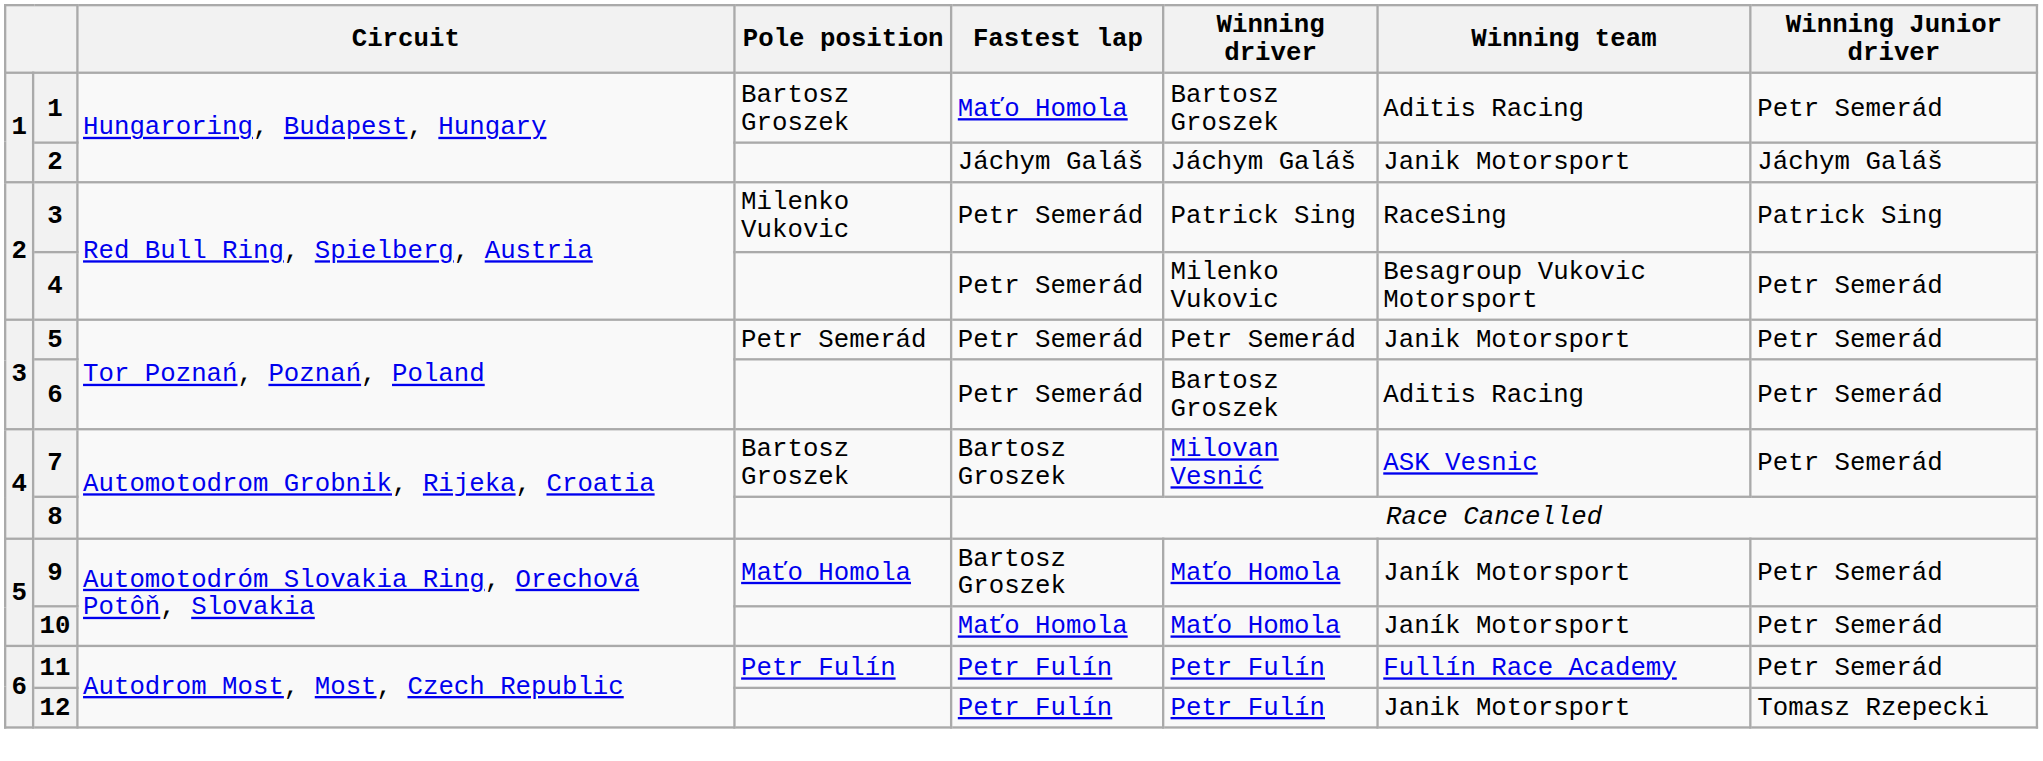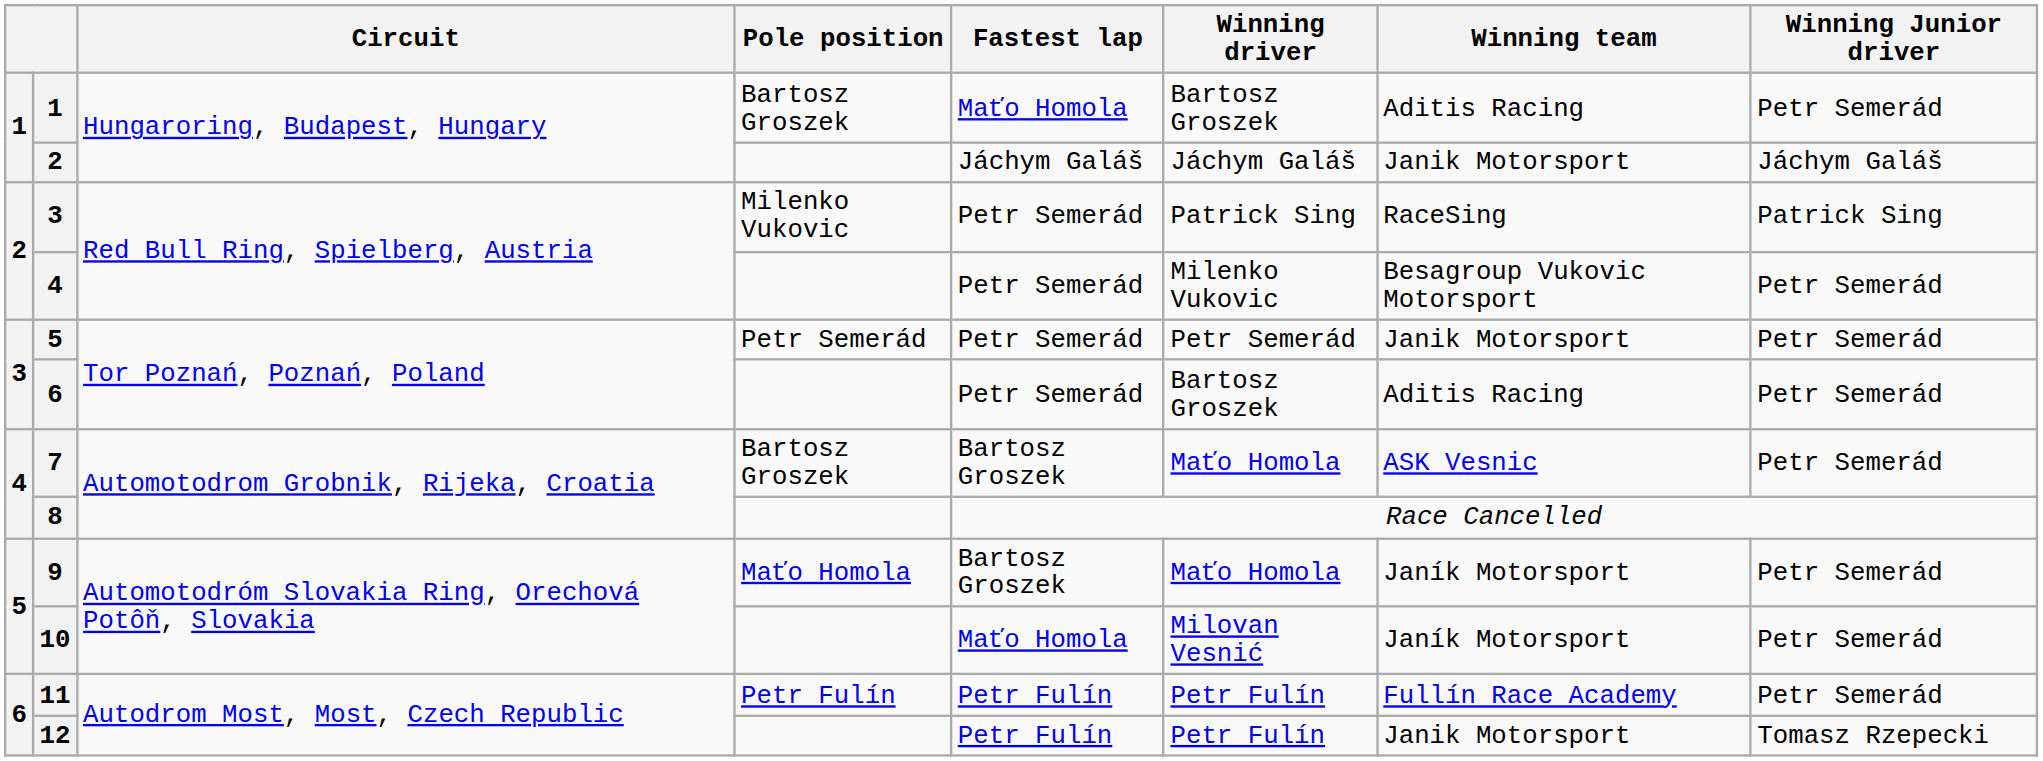 <table class="wikitable" style="font-size: 85%;">
 <tr>
 <th colspan="2"></th>
 <th>Circuit</th>
 <th>Pole position</th>
 <th>Fastest lap</th>
 <th>Winning driver</th>
 <th>Winning team</th>
 <th>Winning Junior driver</th>
 </tr>
 <tr>
 <th rowspan=2>1</th>
 <th>1</th>
 <td rowspan=2> <a href='#'>Hungaroring</a>, <a href='#'>Budapest</a>, <a href='#'>Hungary</a></td>
 <td> Bartosz Groszek</td>
 <td> <a href='#'>Maťo Homola</a></td>
 <td> Bartosz Groszek</td>
 <td> Aditis Racing</td>
 <td> Petr Semerád</td>
 </tr>
 <tr>
 <th>2</th>
 <td></td>
 <td> Jáchym Galáš</td>
 <td> Jáchym Galáš</td>
 <td> Janik Motorsport</td>
 <td> Jáchym Galáš</td>
 </tr>
 <tr>
 <th rowspan=2>2</th>
 <th>3</th>
 <td rowspan=2> <a href='#'>Red Bull Ring</a>, <a href='#'>Spielberg</a>, <a href='#'>Austria</a></td>
 <td> Milenko Vukovic</td>
 <td> Petr Semerád</td>
 <td> Patrick Sing</td>
 <td> RaceSing</td>
 <td> Patrick Sing</td>
 </tr>
 <tr>
 <th>4</th>
 <td></td>
 <td> Petr Semerád</td>
 <td> Milenko Vukovic</td>
 <td> Besagroup Vukovic Motorsport</td>
 <td> Petr Semerád</td>
 </tr>
 <tr>
 <th rowspan=2>3</th>
 <th>5</th>
 <td rowspan=2> <a href='#'>Tor Poznań</a>, <a href='#'>Poznań</a>, <a href='#'>Poland</a></td>
 <td> Petr Semerád</td>
 <td> Petr Semerád</td>
 <td> Petr Semerád</td>
 <td> Janik Motorsport</td>
 <td> Petr Semerád</td>
 </tr>
 <tr>
 <th>6</th>
 <td></td>
 <td> Petr Semerád</td>
 <td> Bartosz Groszek</td>
 <td> Aditis Racing</td>
 <td> Petr Semerád</td>
 </tr>
 <tr>
 <th rowspan=2>4</th>
 <th>7</th>
 <td rowspan=2> <a href='#'>Automotodrom Grobnik</a>, <a href='#'>Rijeka</a>, <a href='#'>Croatia</a></td>
 <td> Bartosz Groszek</td>
 <td> Bartosz Groszek</td>
-<td> <a href='#'>Milovan Vesnić</a></td>
+<td> <a href='#'>Maťo Homola</a></td>
 <td> <a href='#'>ASK Vesnic</a></td>
 <td> Petr Semerád</td>
 </tr>
 <tr>
 <th>8</th>
 <td></td>
 <td colspan=4 align=center><em>Race Cancelled</em></td>
 </tr>
 <tr>
 <th rowspan=2>5</th>
 <th>9</th>
 <td rowspan=2> <a href='#'>Automotodróm Slovakia Ring</a>, <a href='#'>Orechová Potôň</a>, <a href='#'>Slovakia</a></td>
 <td> <a href='#'>Maťo Homola</a></td>
 <td> Bartosz Groszek</td>
 <td> <a href='#'>Maťo Homola</a></td>
 <td> Janík Motorsport</td>
 <td> Petr Semerád</td>
 </tr>
 <tr>
 <th>10</th>
 <td></td>
 <td> <a href='#'>Maťo Homola</a></td>
-<td> <a href='#'>Maťo Homola</a></td>
+<td> <a href='#'>Milovan Vesnić</a></td>
 <td> Janík Motorsport</td>
 <td> Petr Semerád</td>
 </tr>
 <tr>
 <th rowspan=2>6</th>
 <th>11</th>
 <td rowspan=2> <a href='#'>Autodrom Most</a>, <a href='#'>Most</a>, <a href='#'>Czech Republic</a></td>
 <td> <a href='#'>Petr Fulín</a></td>
 <td> <a href='#'>Petr Fulín</a></td>
 <td> <a href='#'>Petr Fulín</a></td>
 <td> <a href='#'>Fullín Race Academy</a></td>
 <td> Petr Semerád</td>
 </tr>
 <tr>
 <th>12</th>
 <td></td>
 <td> <a href='#'>Petr Fulín</a></td>
 <td> <a href='#'>Petr Fulín</a></td>
 <td> Janik Motorsport</td>
 <td> Tomasz Rzepecki</td>
 </tr>
 </table>
